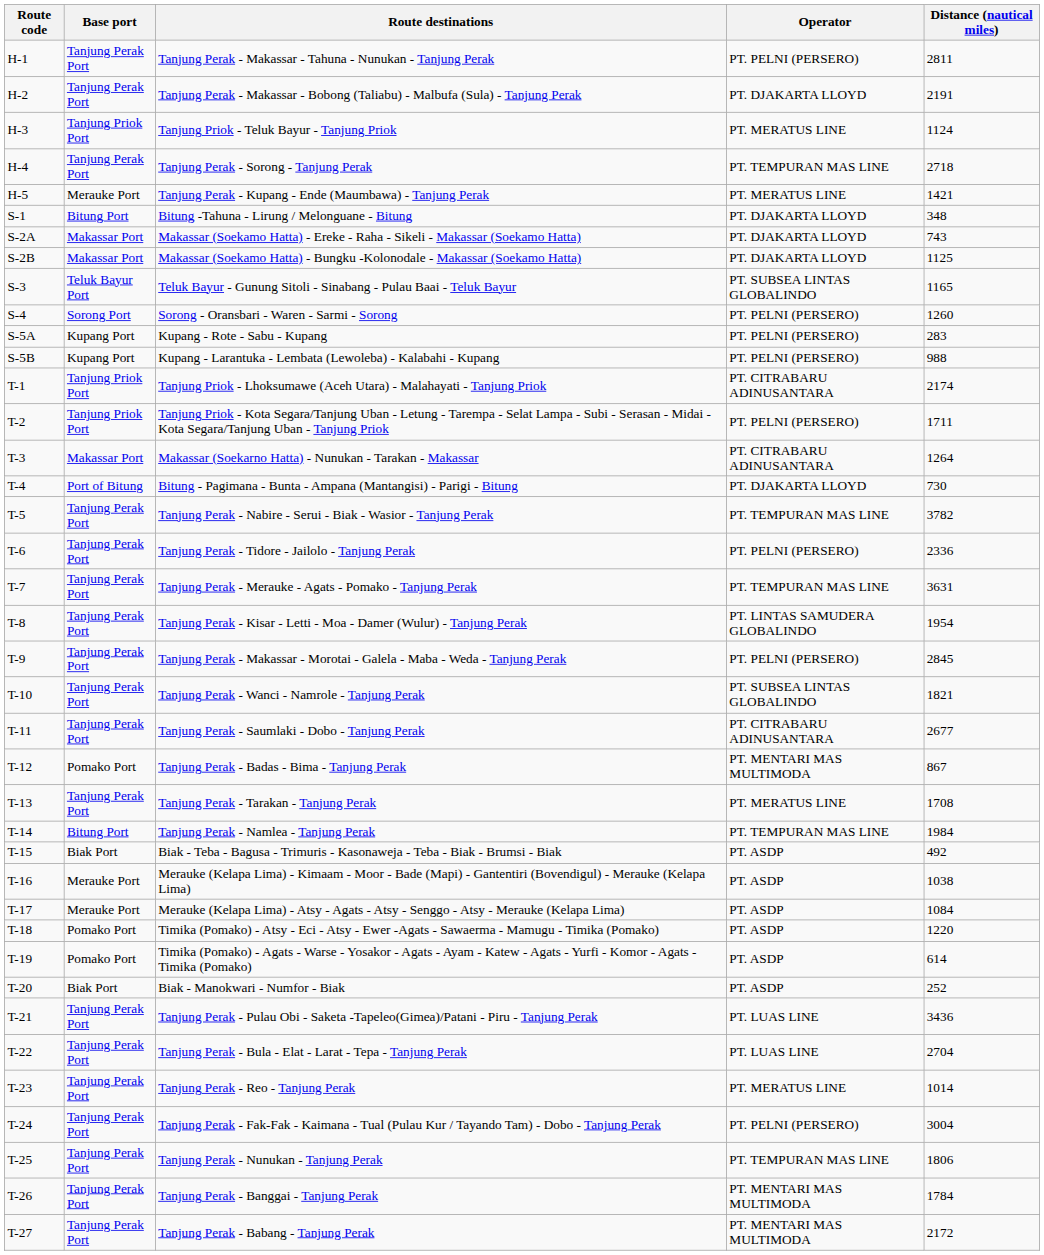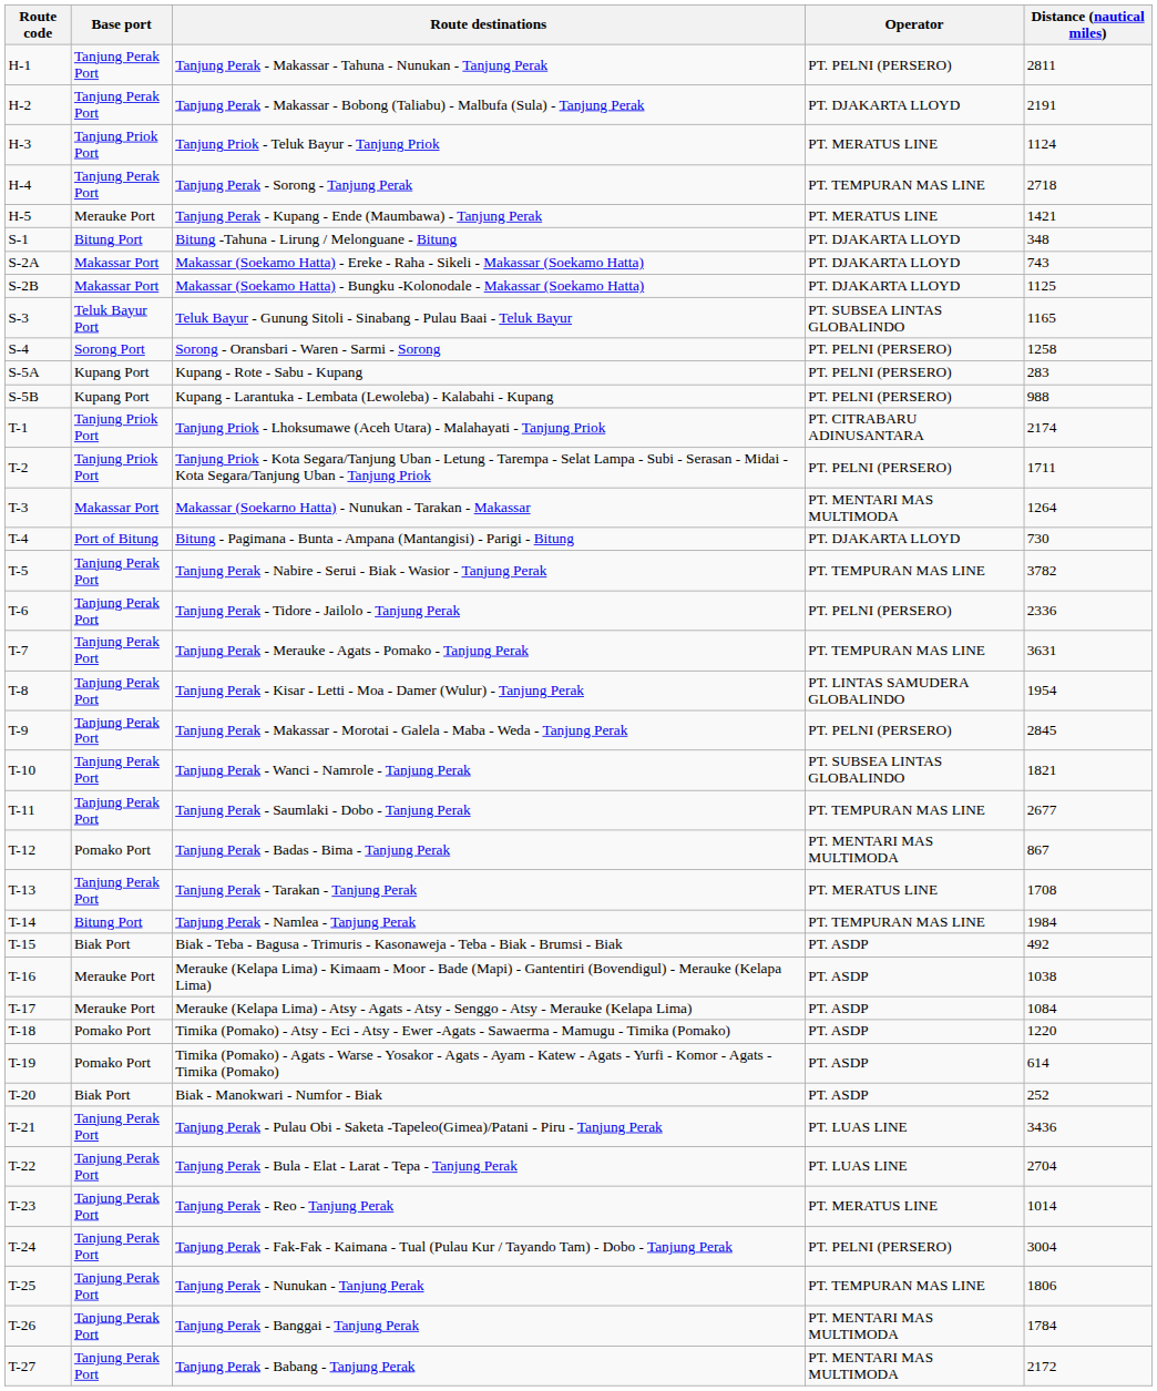 <table class="wikitable sortable">
 <tr>
 <th>Route code</th>
 <th>Base port</th>
 <th>Route destinations</th>
 <th>Operator</th>
 <th>Distance (<a href='#'>nautical miles</a>)</th>
 </tr>
 <tr>
 <td>H-1</td>
 <td><a href='#'>Tanjung Perak Port</a></td>
 <td><a href='#'>Tanjung Perak</a> - Makassar - Tahuna - Nunukan - <a href='#'>Tanjung Perak</a></td>
 <td>PT. PELNI (PERSERO)</td>
 <td>2811</td>
 </tr>
 <tr>
 <td>H-2</td>
 <td><a href='#'>Tanjung Perak Port</a></td>
 <td><a href='#'>Tanjung Perak</a> - Makassar - Bobong (Taliabu) - Malbufa (Sula) - <a href='#'>Tanjung Perak</a></td>
 <td>PT. DJAKARTA LLOYD</td>
 <td>2191</td>
 </tr>
 <tr>
 <td>H-3</td>
 <td><a href='#'>Tanjung Priok Port</a></td>
 <td><a href='#'>Tanjung Priok</a> - Teluk Bayur - <a href='#'>Tanjung Priok</a></td>
 <td>PT. MERATUS LINE</td>
 <td>1124</td>
 </tr>
 <tr>
 <td>H-4</td>
 <td><a href='#'>Tanjung Perak Port</a></td>
 <td><a href='#'>Tanjung Perak</a> - Sorong - <a href='#'>Tanjung Perak</a></td>
 <td>PT. TEMPURAN MAS LINE</td>
 <td>2718</td>
 </tr>
 <tr>
 <td>H-5</td>
 <td>Merauke Port</td>
 <td><a href='#'>Tanjung Perak</a> - Kupang - Ende (Maumbawa) - <a href='#'>Tanjung Perak</a></td>
 <td>PT. MERATUS LINE</td>
 <td>1421</td>
 </tr>
 <tr>
 <td>S-1</td>
 <td><a href='#'>Bitung Port</a></td>
 <td><a href='#'>Bitung</a> -Tahuna - Lirung / Melonguane - <a href='#'>Bitung</a></td>
 <td>PT. DJAKARTA LLOYD</td>
 <td>348</td>
 </tr>
 <tr>
 <td>S-2A</td>
 <td><a href='#'>Makassar Port</a></td>
 <td><a href='#'>Makassar (Soekamo Hatta)</a> - Ereke - Raha - Sikeli - <a href='#'>Makassar (Soekamo Hatta)</a></td>
 <td>PT. DJAKARTA LLOYD</td>
 <td>743</td>
 </tr>
 <tr>
 <td>S-2B</td>
 <td><a href='#'>Makassar Port</a></td>
 <td><a href='#'>Makassar (Soekamo Hatta)</a> - Bungku -Kolonodale - <a href='#'>Makassar (Soekamo Hatta)</a></td>
 <td>PT. DJAKARTA LLOYD</td>
 <td>1125</td>
 </tr>
 <tr>
 <td>S-3</td>
 <td><a href='#'>Teluk Bayur Port</a></td>
 <td><a href='#'>Teluk Bayur</a> - Gunung Sitoli - Sinabang -  Pulau Baai - <a href='#'>Teluk Bayur</a></td>
 <td>PT. SUBSEA LINTAS GLOBALINDO</td>
 <td>1165</td>
 </tr>
 <tr>
 <td>S-4</td>
 <td><a href='#'>Sorong Port</a></td>
 <td><a href='#'>Sorong</a> - Oransbari - Waren - Sarmi - <a href='#'>Sorong</a></td>
 <td>PT. PELNI (PERSERO)</td>
-<td>1260</td>
+<td>1258</td>
 </tr>
 <tr>
 <td>S-5A</td>
 <td>Kupang Port</td>
 <td>Kupang - Rote - Sabu - Kupang</td>
 <td>PT. PELNI (PERSERO)</td>
 <td>283</td>
 </tr>
 <tr>
 <td>S-5B</td>
 <td>Kupang Port</td>
 <td>Kupang - Larantuka - Lembata (Lewoleba) - Kalabahi - Kupang</td>
 <td>PT. PELNI (PERSERO)</td>
 <td>988</td>
 </tr>
 <tr>
 <td>T-1</td>
 <td><a href='#'>Tanjung Priok Port</a></td>
 <td><a href='#'>Tanjung Priok</a> - Lhoksumawe (Aceh Utara) - Malahayati - <a href='#'>Tanjung Priok</a></td>
 <td>PT. CITRABARU ADINUSANTARA</td>
 <td>2174</td>
 </tr>
 <tr>
 <td>T-2</td>
 <td><a href='#'>Tanjung Priok Port</a></td>
 <td><a href='#'>Tanjung Priok</a> - Kota Segara/Tanjung Uban - Letung - Tarempa - Selat Lampa - Subi - Serasan - Midai - Kota Segara/Tanjung Uban - <a href='#'>Tanjung Priok</a></td>
 <td>PT. PELNI (PERSERO)</td>
 <td>1711</td>
 </tr>
 <tr>
 <td>T-3</td>
 <td><a href='#'>Makassar Port</a></td>
 <td><a href='#'>Makassar (Soekarno Hatta)</a> - Nunukan - Tarakan - <a href='#'>Makassar</a></td>
-<td>PT. CITRABARU ADINUSANTARA</td>
+<td>PT. MENTARI MAS MULTIMODA</td>
 <td>1264</td>
 </tr>
 <tr>
 <td>T-4</td>
 <td><a href='#'>Port of Bitung</a></td>
 <td><a href='#'>Bitung</a> - Pagimana - Bunta - Ampana (Mantangisi) - Parigi - <a href='#'>Bitung</a></td>
 <td>PT. DJAKARTA LLOYD</td>
 <td>730</td>
 </tr>
 <tr>
 <td>T-5</td>
 <td><a href='#'>Tanjung Perak Port</a></td>
 <td><a href='#'>Tanjung Perak</a> - Nabire - Serui - Biak - Wasior - <a href='#'>Tanjung Perak</a></td>
 <td>PT. TEMPURAN MAS LINE</td>
 <td>3782</td>
 </tr>
 <tr>
 <td>T-6</td>
 <td><a href='#'>Tanjung Perak Port</a></td>
 <td><a href='#'>Tanjung Perak</a> - Tidore - Jailolo - <a href='#'>Tanjung Perak</a></td>
 <td>PT. PELNI (PERSERO)</td>
 <td>2336</td>
 </tr>
 <tr>
 <td>T-7</td>
 <td><a href='#'>Tanjung Perak Port</a></td>
 <td><a href='#'>Tanjung Perak</a> - Merauke - Agats - Pomako - <a href='#'>Tanjung Perak</a></td>
 <td>PT. TEMPURAN MAS LINE</td>
 <td>3631</td>
 </tr>
 <tr>
 <td>T-8</td>
 <td><a href='#'>Tanjung Perak Port</a></td>
 <td><a href='#'>Tanjung Perak</a> - Kisar - Letti - Moa - Damer (Wulur) - <a href='#'>Tanjung Perak</a></td>
 <td>PT. LINTAS SAMUDERA GLOBALINDO</td>
 <td>1954</td>
 </tr>
 <tr>
 <td>T-9</td>
 <td><a href='#'>Tanjung Perak Port</a></td>
 <td><a href='#'>Tanjung Perak</a> - Makassar - Morotai - Galela - Maba - Weda - <a href='#'>Tanjung Perak</a></td>
 <td>PT. PELNI (PERSERO)</td>
 <td>2845</td>
 </tr>
 <tr>
 <td>T-10</td>
 <td><a href='#'>Tanjung Perak Port</a></td>
 <td><a href='#'>Tanjung Perak</a> - Wanci - Namrole - <a href='#'>Tanjung Perak</a></td>
 <td>PT. SUBSEA LINTAS GLOBALINDO</td>
 <td>1821</td>
 </tr>
 <tr>
 <td>T-11</td>
 <td><a href='#'>Tanjung Perak Port</a></td>
 <td><a href='#'>Tanjung Perak</a> - Saumlaki - Dobo - <a href='#'>Tanjung Perak</a></td>
-<td>PT. CITRABARU ADINUSANTARA</td>
+<td>PT. TEMPURAN MAS LINE</td>
 <td>2677</td>
 </tr>
 <tr>
 <td>T-12</td>
 <td>Pomako Port</td>
 <td><a href='#'>Tanjung Perak</a> - Badas - Bima - <a href='#'>Tanjung Perak</a></td>
 <td>PT. MENTARI MAS MULTIMODA</td>
 <td>867</td>
 </tr>
 <tr>
 <td>T-13</td>
 <td><a href='#'>Tanjung Perak Port</a></td>
 <td><a href='#'>Tanjung Perak</a> - Tarakan - <a href='#'>Tanjung Perak</a></td>
 <td>PT. MERATUS LINE</td>
 <td>1708</td>
 </tr>
 <tr>
 <td>T-14</td>
 <td><a href='#'>Bitung Port</a></td>
 <td><a href='#'>Tanjung Perak</a> - Namlea - <a href='#'>Tanjung Perak</a></td>
 <td>PT. TEMPURAN MAS LINE</td>
 <td>1984</td>
 </tr>
 <tr>
 <td>T-15</td>
 <td>Biak Port</td>
 <td>Biak - Teba - Bagusa - Trimuris - Kasonaweja - Teba - Biak - Brumsi - Biak</td>
 <td>PT. ASDP</td>
 <td>492</td>
 </tr>
 <tr>
 <td>T-16</td>
 <td>Merauke Port</td>
 <td>Merauke (Kelapa Lima) - Kimaam - Moor - Bade (Mapi) - Gantentiri (Bovendigul) - Merauke (Kelapa Lima)</td>
 <td>PT. ASDP</td>
 <td>1038</td>
 </tr>
 <tr>
 <td>T-17</td>
 <td>Merauke Port</td>
 <td>Merauke (Kelapa Lima) - Atsy - Agats - Atsy - Senggo - Atsy - Merauke (Kelapa Lima)</td>
 <td>PT. ASDP</td>
 <td>1084</td>
 </tr>
 <tr>
 <td>T-18</td>
 <td>Pomako Port</td>
 <td>Timika (Pomako) - Atsy - Eci - Atsy - Ewer -Agats - Sawaerma - Mamugu - Timika (Pomako)</td>
 <td>PT. ASDP</td>
 <td>1220</td>
 </tr>
 <tr>
 <td>T-19</td>
 <td>Pomako Port</td>
 <td>Timika (Pomako) - Agats - Warse - Yosakor - Agats - Ayam - Katew - Agats - Yurfi - Komor - Agats - Timika (Pomako)</td>
 <td>PT. ASDP</td>
 <td>614</td>
 </tr>
 <tr>
 <td>T-20</td>
 <td>Biak Port</td>
 <td>Biak - Manokwari - Numfor - Biak</td>
 <td>PT. ASDP</td>
 <td>252</td>
 </tr>
 <tr>
 <td>T-21</td>
 <td><a href='#'>Tanjung Perak Port</a></td>
 <td><a href='#'>Tanjung Perak</a> - Pulau Obi - Saketa -Tapeleo(Gimea)/Patani - Piru - <a href='#'>Tanjung Perak</a></td>
 <td>PT. LUAS LINE</td>
 <td>3436</td>
 </tr>
 <tr>
 <td>T-22</td>
 <td><a href='#'>Tanjung Perak Port</a></td>
 <td><a href='#'>Tanjung Perak</a> - Bula - Elat - Larat - Tepa - <a href='#'>Tanjung Perak</a></td>
 <td>PT. LUAS LINE</td>
 <td>2704</td>
 </tr>
 <tr>
 <td>T-23</td>
 <td><a href='#'>Tanjung Perak Port</a></td>
 <td><a href='#'>Tanjung Perak</a> - Reo - <a href='#'>Tanjung Perak</a></td>
 <td>PT. MERATUS LINE</td>
 <td>1014</td>
 </tr>
 <tr>
 <td>T-24</td>
 <td><a href='#'>Tanjung Perak Port</a></td>
 <td><a href='#'>Tanjung Perak</a> - Fak-Fak - Kaimana - Tual (Pulau Kur / Tayando Tam) - Dobo - <a href='#'>Tanjung Perak</a></td>
 <td>PT. PELNI (PERSERO)</td>
 <td>3004</td>
 </tr>
 <tr>
 <td>T-25</td>
 <td><a href='#'>Tanjung Perak Port</a></td>
 <td><a href='#'>Tanjung Perak</a> - Nunukan - <a href='#'>Tanjung Perak</a></td>
 <td>PT. TEMPURAN MAS LINE</td>
 <td>1806</td>
 </tr>
 <tr>
 <td>T-26</td>
 <td><a href='#'>Tanjung Perak Port</a></td>
 <td><a href='#'>Tanjung Perak</a> - Banggai - <a href='#'>Tanjung Perak</a></td>
 <td>PT. MENTARI MAS MULTIMODA</td>
 <td>1784</td>
 </tr>
 <tr>
 <td>T-27</td>
 <td><a href='#'>Tanjung Perak Port</a></td>
 <td><a href='#'>Tanjung Perak</a> - Babang - <a href='#'>Tanjung Perak</a></td>
 <td>PT. MENTARI MAS MULTIMODA</td>
 <td>2172</td>
 </tr>
 </table>
